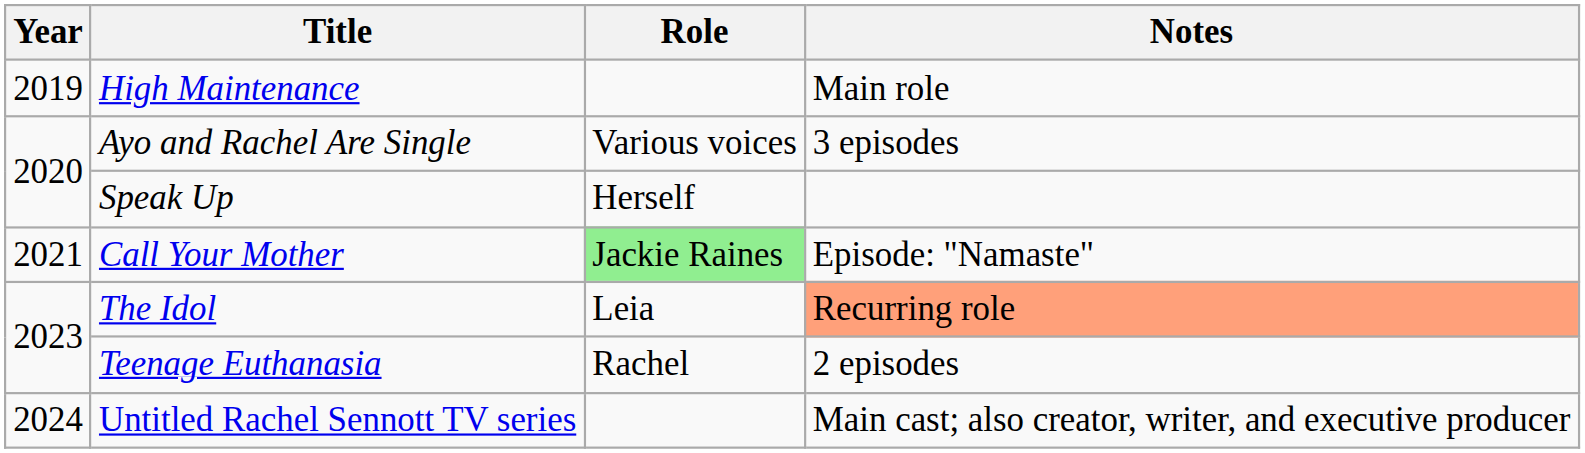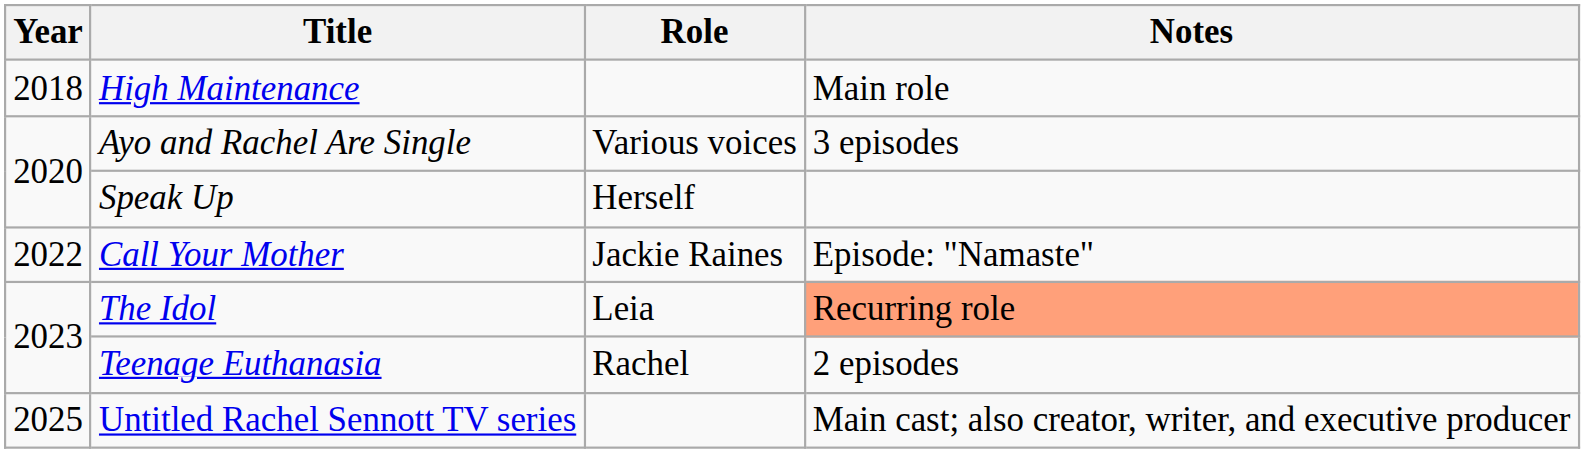 <table class="wikitable sortable plainrowheaders">
 <tr>
 <th scope="col">Year</th>
 <th scope="col">Title</th>
 <th scope="col">Role</th>
 <th scope="col" class="unsortable">Notes</th>
 </tr>
 <tr>
-<td>2019</td>
+<td>2018</td>
 <td><em><a href='#'>High Maintenance</a></em></td>
 <td></td>
 <td>Main role</td>
 </tr>
 <tr>
 <td rowspan="2">2020</td>
 <td><em>Ayo and Rachel Are Single</em></td>
 <td>Various voices</td>
 <td>3 episodes</td>
 </tr>
 <tr>
 <td><em>Speak Up</em></td>
 <td>Herself</td>
 <td></td>
 </tr>
 <tr>
-<td>2021</td>
+<td>2022</td>
 <td><em><a href='#'>Call Your Mother</a></em></td>
-<td style="background: lightgreen;">Jackie Raines</td>
+<td>Jackie Raines</td>
 <td>Episode: "Namaste"</td>
 </tr>
 <tr>
 <td rowspan="2">2023</td>
 <td><em><a href='#'>The Idol</a></em></td>
 <td>Leia</td>
 <td style="background: lightsalmon;">Recurring role</td>
 </tr>
 <tr>
 <td><em><a href='#'>Teenage Euthanasia</a></em></td>
 <td>Rachel</td>
 <td>2 episodes</td>
 </tr>
 <tr>
-<td>2024</td>
+<td>2025</td>
 <td><a href='#'>Untitled Rachel Sennott TV series</a></td>
 <td></td>
 <td>Main cast; also creator, writer, and executive producer</td>
 </tr>
 </table>
